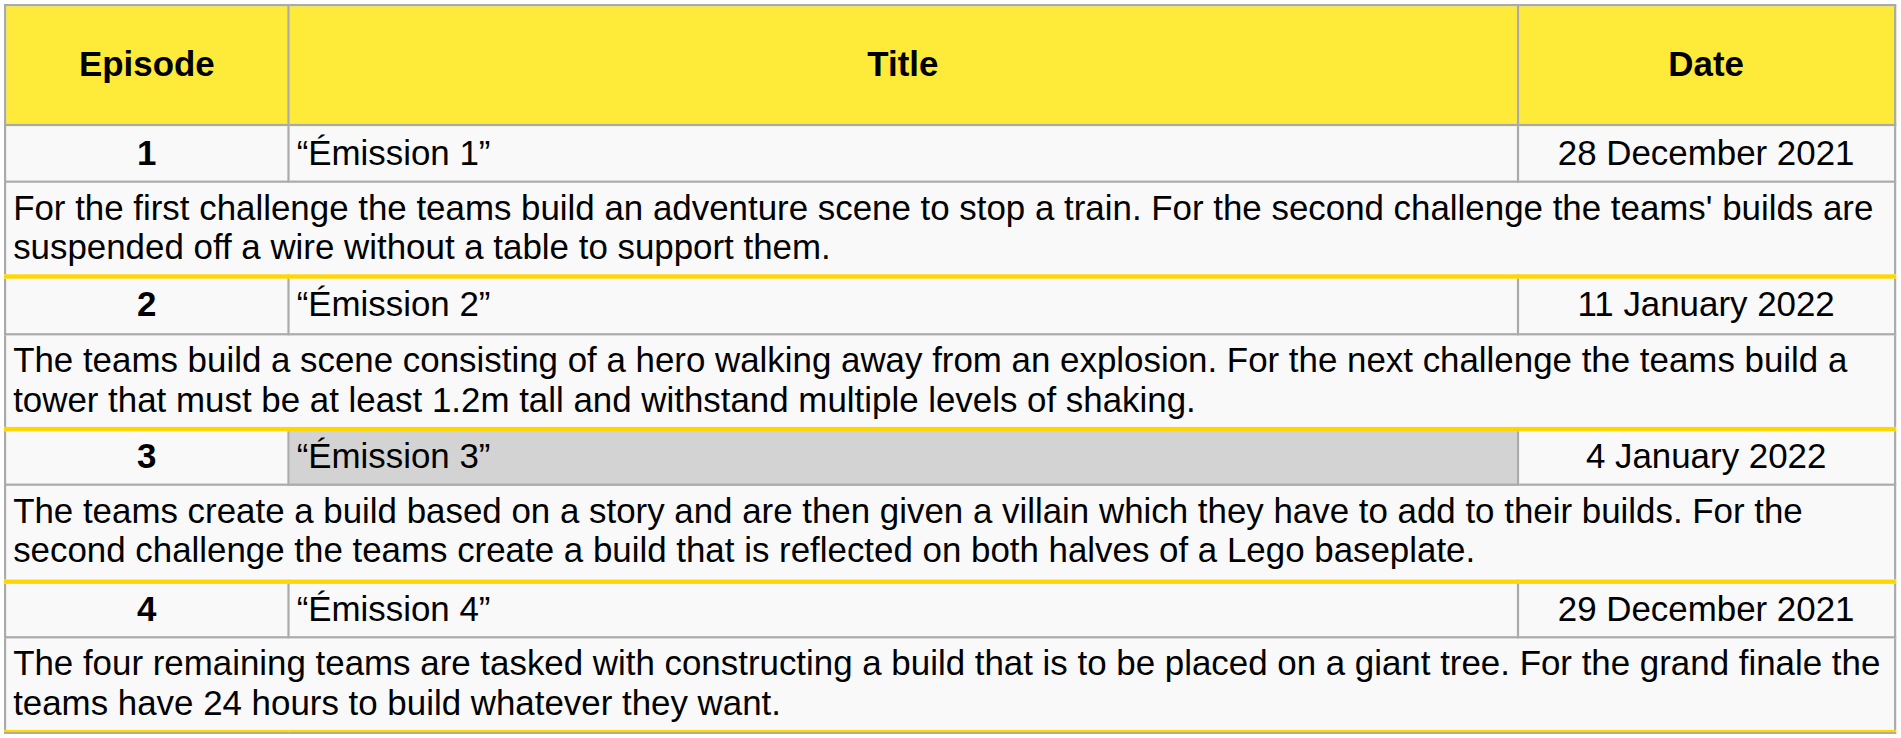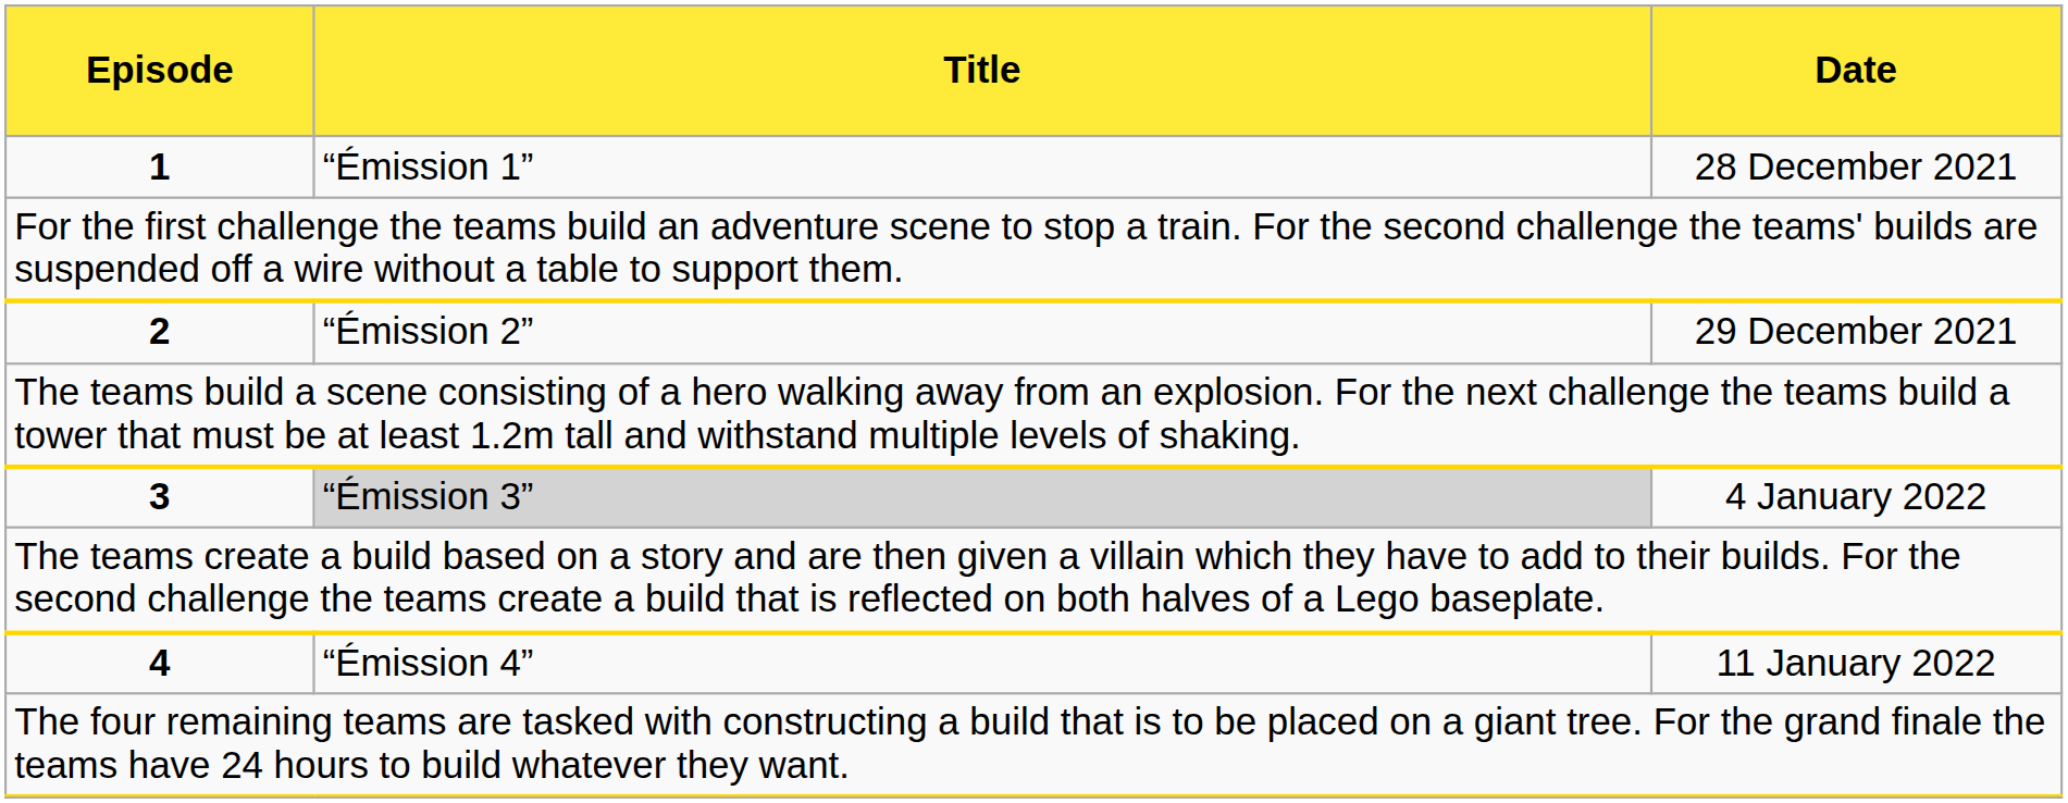 <table class="wikitable" style="text-align: center;">
 <tr>
 <th scope="col" style="height: 3em; width:15%; background-color:#FEEB39;">Episode</th>
 <th scope="col" style="width:65%; background-color:#FEEB39;">Title</th>
 <th scope="col" style="width:20%; background-color:#FEEB39;">Date</th>
 </tr>
 <tr>
 <td><strong>1</strong></td>
 <td style="text-align: left;">“Émission 1”</td>
 <td>28 December 2021</td>
 </tr>
 <tr>
 <td colspan="3" style="text-align: left; border-bottom:2px solid gold;">For the first challenge the teams build an adventure scene to stop a train. For the second challenge the teams' builds are suspended off a wire without a table to support them.</td>
 </tr>
 <tr>
 <td><strong>2</strong></td>
 <td style="text-align: left;">“Émission 2”</td>
-<td>11 January 2022</td>
+<td>29 December 2021</td>
 </tr>
 <tr>
 <td colspan="3" style="text-align: left; border-bottom:2px solid gold;">The teams build a scene consisting of a hero walking away from an explosion. For the next challenge the teams build a tower that must be at least 1.2m tall and withstand multiple levels of shaking.</td>
 </tr>
 <tr>
 <td><strong>3</strong></td>
 <td style="background: lightgrey; text-align: left;">“Émission 3”</td>
 <td>4 January 2022</td>
 </tr>
 <tr>
 <td colspan="3" style="text-align: left; border-bottom:2px solid gold;">The teams create a build based on a story and are then given a villain which they have to add to their builds. For the second challenge the teams create a build that is reflected on both halves of a Lego baseplate.</td>
 </tr>
 <tr>
 <td><strong>4</strong></td>
 <td style="text-align: left;">“Émission 4”</td>
-<td>29 December 2021</td>
+<td>11 January 2022</td>
 </tr>
 <tr>
 <td colspan="3" style="text-align: left; border-bottom:2px solid gold;">The four remaining teams are tasked with constructing a build that is to be placed on a giant tree. For the grand finale the teams have 24 hours to build whatever they want.</td>
 </tr>
 <tr>
 </tr>
 </table>
